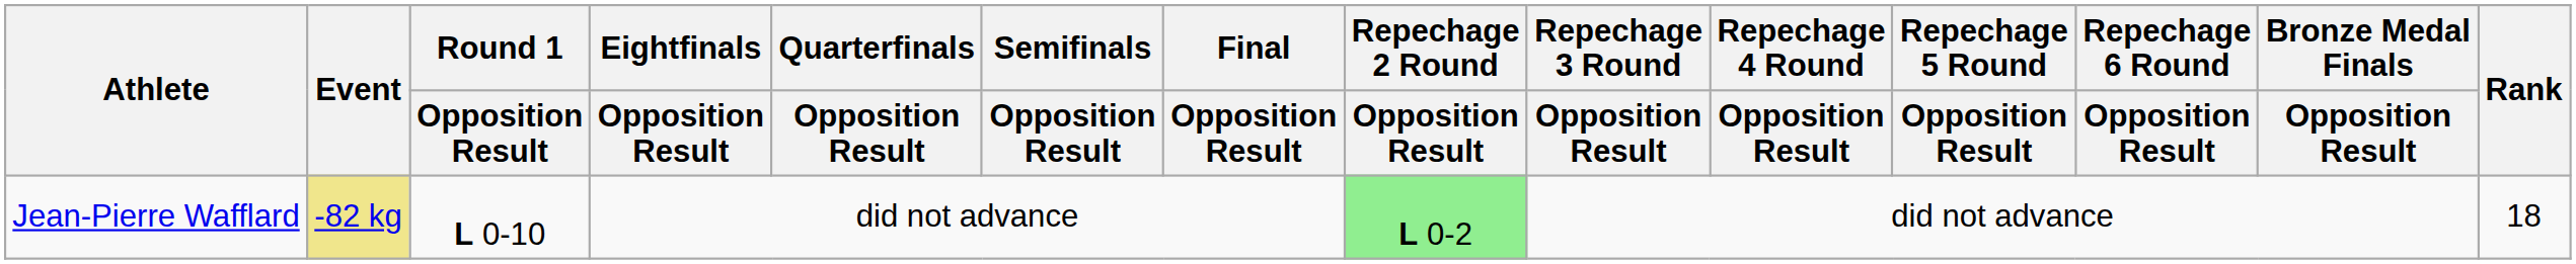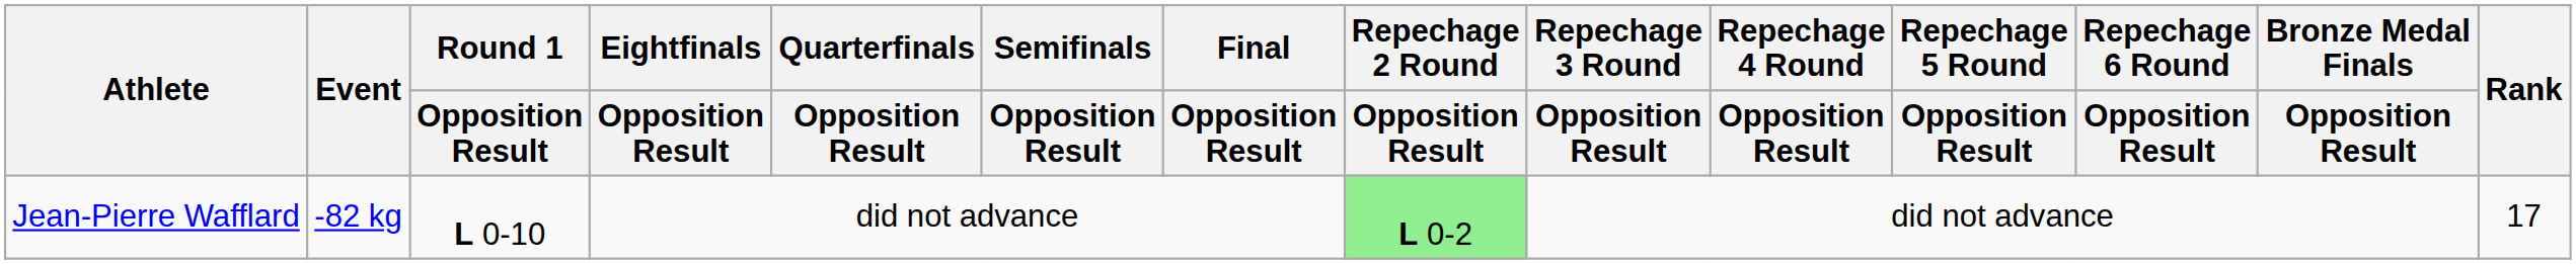 <table class="wikitable" style="font-size:90%">
 <tr>
 <th rowspan="2">Athlete</th>
 <th rowspan="2">Event</th>
 <th>Round 1</th>
 <th>Eightfinals</th>
 <th>Quarterfinals</th>
 <th>Semifinals</th>
 <th>Final</th>
 <th>Repechage <br>2 Round</th>
 <th>Repechage <br>3 Round</th>
 <th>Repechage <br>4 Round</th>
 <th>Repechage <br>5 Round</th>
 <th>Repechage <br>6 Round</th>
 <th>Bronze Medal <br>Finals</th>
 <th rowspan="2">Rank</th>
 </tr>
 <tr>
 <th>Opposition<br>Result</th>
 <th>Opposition<br>Result</th>
 <th>Opposition<br>Result</th>
 <th>Opposition<br>Result</th>
 <th>Opposition<br>Result</th>
 <th>Opposition<br>Result</th>
 <th>Opposition<br>Result</th>
 <th>Opposition<br>Result</th>
 <th>Opposition<br>Result</th>
 <th>Opposition<br>Result</th>
 <th>Opposition<br>Result</th>
 </tr>
 <tr>
 <td><a href='#'>Jean-Pierre Wafflard</a></td>
-<td style="background: khaki;"><a href='#'>-82 kg</a></td>
+<td><a href='#'>-82 kg</a></td>
 <td align=center> <br><strong>L</strong> 0-10</td>
 <td align=center colspan=4>did not advance</td>
 <td align=center style="background: lightgreen;"> <br><strong>L</strong> 0-2</td>
 <td align=center colspan=5>did not advance</td>
-<td align=center>18</td>
+<td align=center>17</td>
 </tr>
 </table>
